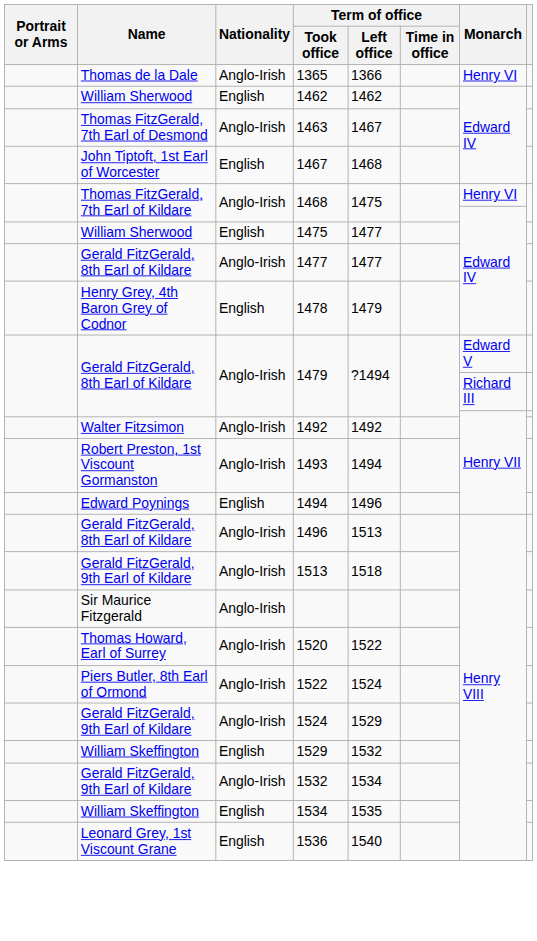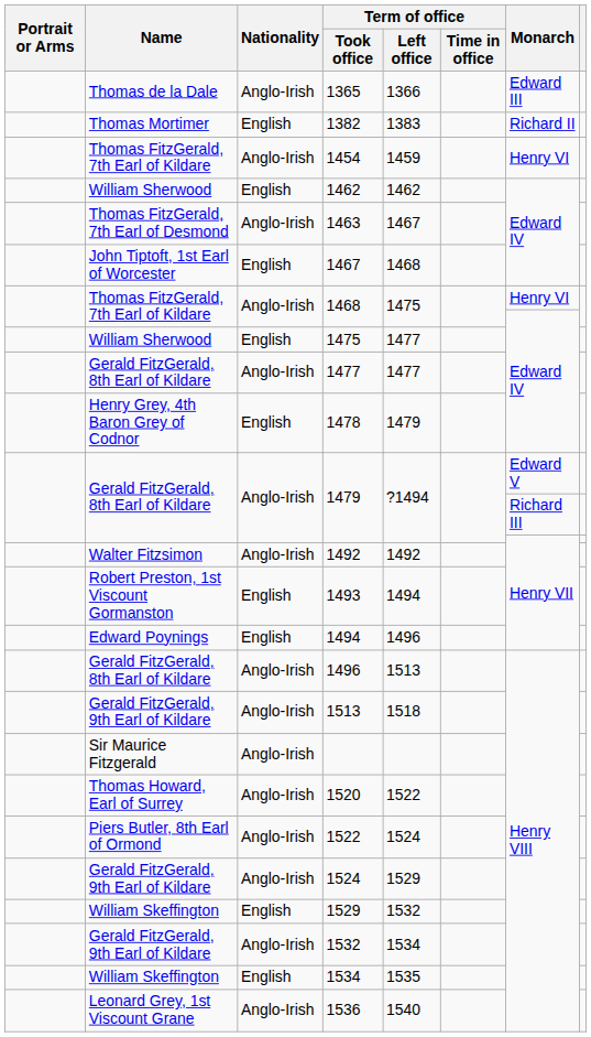 <table class="wikitable">
 <tr>
 <th rowspan="2">Portrait or Arms</th>
 <th rowspan="2">Name<br></th>
 <th rowspan="2">Nationality</th>
 <th colspan="3">Term of office</th>
 <th rowspan="2">Monarch</th>
 <th rowspan="2"></th>
 </tr>
 <tr>
 <th>Took office</th>
 <th>Left office</th>
 <th>Time in office</th>
 </tr>
 <tr>
 <td></td>
 <td><a href='#'>Thomas de la Dale</a><br></td>
 <td>Anglo-Irish</td>
 <td>1365</td>
 <td>1366</td>
+<td></td>
+<td><a href='#'>Edward III</a></td>
+<td></td>
+</tr>
+<tr>
+<td></td>
+<td><a href='#'>Thomas Mortimer</a><br></td>
+<td>English</td>
+<td>1382</td>
+<td>1383</td>
+<td></td>
+<td><a href='#'>Richard II</a></td>
+<td></td>
+</tr>
+<tr>
+<td></td>
+<td><a href='#'>Thomas FitzGerald, 7th Earl of Kildare</a><br></td>
+<td>Anglo-Irish</td>
+<td>1454</td>
+<td>1459</td>
 <td></td>
 <td><a href='#'>Henry VI</a></td>
 <td></td>
 </tr>
 <tr>
 <td></td>
 <td><a href='#'>William Sherwood</a><br></td>
 <td>English</td>
 <td>1462</td>
 <td>1462</td>
 <td></td>
 <td rowspan="4"><a href='#'>Edward IV</a></td>
 <td></td>
 </tr>
 <tr>
 <td></td>
 <td><a href='#'>Thomas FitzGerald, 7th Earl of Desmond</a><br></td>
 <td>Anglo-Irish</td>
 <td>1463</td>
 <td>1467</td>
 <td></td>
 <td></td>
 </tr>
 <tr>
 <td></td>
 <td><a href='#'>John Tiptoft, 1st Earl of Worcester</a><br></td>
 <td>English</td>
 <td>1467</td>
 <td>1468</td>
 <td></td>
 <td></td>
 </tr>
 <tr>
 <td rowspan="3"></td>
 <td rowspan="3"><a href='#'>Thomas FitzGerald, 7th Earl of Kildare</a><br></td>
 <td rowspan="3">Anglo-Irish</td>
 <td rowspan="3">1468</td>
 <td rowspan="3">1475</td>
 <td rowspan="3"></td>
 <td rowspan="3"></td>
 </tr>
 <tr>
 <td><a href='#'>Henry VI</a></td>
 </tr>
 <tr>
 <td rowspan="5"><a href='#'>Edward IV</a></td>
 </tr>
 <tr>
 <td></td>
 <td><a href='#'>William Sherwood</a><br></td>
 <td>English</td>
 <td>1475</td>
 <td>1477</td>
 <td></td>
 <td></td>
 </tr>
 <tr>
 <td></td>
 <td><a href='#'>Gerald FitzGerald, 8th Earl of Kildare</a><br></td>
 <td>Anglo-Irish</td>
 <td>1477</td>
 <td>1477</td>
 <td></td>
 <td></td>
 </tr>
 <tr>
 <td></td>
 <td><a href='#'>Henry Grey, 4th Baron Grey of Codnor</a><br></td>
 <td>English</td>
 <td>1478</td>
 <td>1479</td>
 <td></td>
 <td></td>
 </tr>
 <tr>
 <td rowspan="4"></td>
 <td rowspan="4"><a href='#'>Gerald FitzGerald, 8th Earl of Kildare</a><br></td>
 <td rowspan="4">Anglo-Irish</td>
 <td rowspan="4">1479</td>
 <td rowspan="4">?1494</td>
 <td rowspan="4"></td>
 <td rowspan="2"></td>
 </tr>
 <tr>
 <td><a href='#'>Edward V</a></td>
 </tr>
 <tr>
 <td><a href='#'>Richard III</a></td>
 <td></td>
 </tr>
 <tr>
 <td rowspan="5"><a href='#'>Henry VII</a></td>
 <td></td>
 </tr>
 <tr>
 <td></td>
 <td><a href='#'>Walter Fitzsimon</a><br></td>
 <td>Anglo-Irish</td>
 <td>1492</td>
 <td>1492</td>
 <td></td>
 <td></td>
 </tr>
 <tr>
 <td></td>
 <td><a href='#'>Robert Preston, 1st Viscount Gormanston</a><br></td>
-<td>Anglo-Irish</td>
+<td>English</td>
 <td>1493</td>
 <td>1494</td>
 <td></td>
 <td></td>
 </tr>
 <tr>
 <td></td>
 <td><a href='#'>Edward Poynings</a><br></td>
 <td>English</td>
 <td>1494</td>
 <td>1496</td>
 <td></td>
 <td></td>
 </tr>
 <tr>
 <td rowspan="2"></td>
 <td rowspan="2"><a href='#'>Gerald FitzGerald, 8th Earl of Kildare</a><br></td>
 <td rowspan="2">Anglo-Irish</td>
 <td rowspan="2">1496</td>
 <td rowspan="2">1513</td>
 <td rowspan="2"></td>
 <td rowspan="2"></td>
 </tr>
 <tr>
 <td rowspan="10"><a href='#'>Henry VIII</a></td>
 </tr>
 <tr>
 <td></td>
 <td><a href='#'>Gerald FitzGerald, 9th Earl of Kildare</a><br></td>
 <td>Anglo-Irish</td>
 <td>1513</td>
 <td>1518</td>
 <td></td>
 <td></td>
 </tr>
 <tr>
 <td></td>
 <td>Sir Maurice Fitzgerald</td>
 <td>Anglo-Irish</td>
 <td></td>
 <td></td>
 <td></td>
 <td></td>
 </tr>
 <tr>
 <td></td>
 <td><a href='#'>Thomas Howard, Earl of Surrey</a><br></td>
 <td>Anglo-Irish</td>
 <td>1520</td>
 <td>1522</td>
 <td></td>
 <td></td>
 </tr>
 <tr>
 <td></td>
 <td><a href='#'>Piers Butler, 8th Earl of Ormond</a><br></td>
 <td>Anglo-Irish</td>
 <td>1522</td>
 <td>1524</td>
 <td></td>
 <td></td>
 </tr>
 <tr>
 <td></td>
 <td><a href='#'>Gerald FitzGerald, 9th Earl of Kildare</a><br></td>
 <td>Anglo-Irish</td>
 <td>1524</td>
 <td>1529</td>
 <td></td>
 <td></td>
 </tr>
 <tr>
 <td></td>
 <td><a href='#'>William Skeffington</a><br></td>
 <td>English</td>
 <td>1529</td>
 <td>1532</td>
 <td></td>
 <td></td>
 </tr>
 <tr>
 <td></td>
 <td><a href='#'>Gerald FitzGerald, 9th Earl of Kildare</a><br></td>
 <td>Anglo-Irish</td>
 <td>1532</td>
 <td>1534</td>
 <td></td>
 <td></td>
 </tr>
 <tr>
 <td></td>
 <td><a href='#'>William Skeffington</a><br></td>
 <td>English</td>
 <td>1534</td>
 <td>1535</td>
 <td></td>
 <td></td>
 </tr>
 <tr>
 <td></td>
 <td><a href='#'>Leonard Grey, 1st Viscount Grane</a><br></td>
-<td>English</td>
+<td>Anglo-Irish</td>
 <td>1536</td>
 <td>1540</td>
 <td></td>
 <td></td>
 </tr>
 </table>
